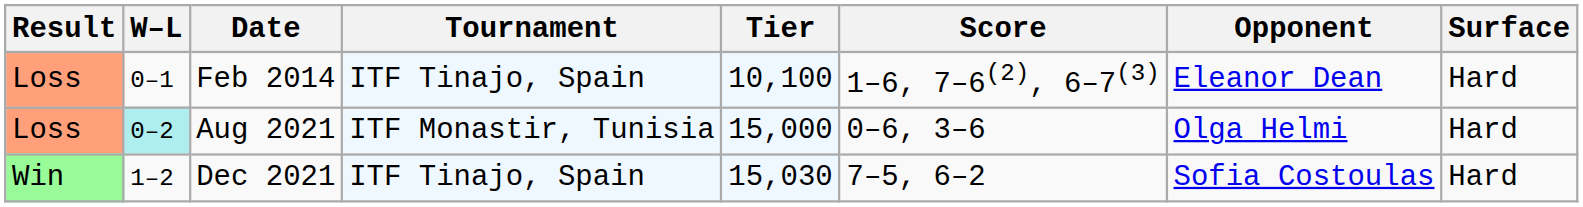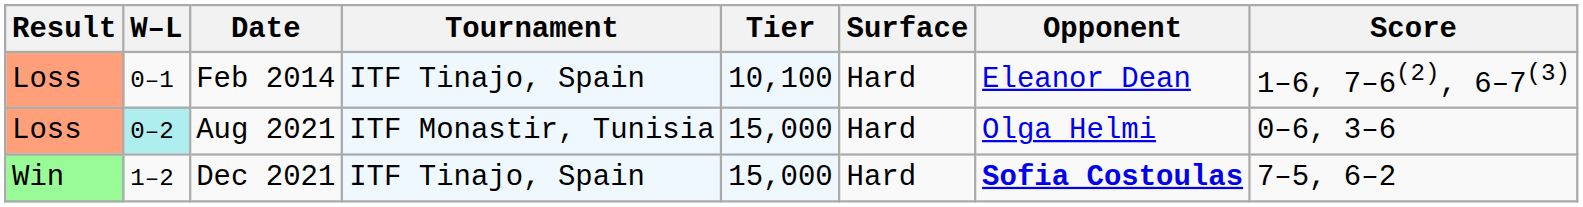 <table class="sortable wikitable">
 <tr>
 <th>Result</th>
 <th class=unsortable>W–L</th>
 <th>Date</th>
 <th>Tournament</th>
 <th>Tier</th>
+<th>Surface</th>
+<th>Opponent</th>
 <th class=unsortable>Score</th>
-<th>Opponent</th>
-<th>Surface</th>
 </tr>
 <tr>
 <td style="background:#ffa07a;">Loss</td>
 <td><small>0–1</small></td>
 <td>Feb 2014</td>
 <td style="background:#f0f8ff;">ITF Tinajo, Spain</td>
 <td style="background:#f0f8ff;">10,100</td>
+<td>Hard</td>
+<td> <a href='#'>Eleanor Dean</a></td>
 <td>1–6, 7–6<sup>(2)</sup>, 6–7<sup>(3)</sup></td>
-<td> <a href='#'>Eleanor Dean</a></td>
-<td>Hard</td>
 </tr>
 <tr>
 <td bgcolor=ffa07a>Loss</td>
 <td style="background: paleturquoise;"><small>0–2</small></td>
 <td>Aug 2021</td>
 <td style="background:#f0f8ff;">ITF Monastir, Tunisia</td>
 <td style="background:#f0f8ff;">15,000</td>
+<td>Hard</td>
+<td> <a href='#'>Olga Helmi</a></td>
 <td>0–6, 3–6</td>
-<td> <a href='#'>Olga Helmi</a></td>
-<td>Hard</td>
 </tr>
 <tr>
 <td bgcolor=98fb98>Win</td>
 <td><small>1–2</small></td>
 <td>Dec 2021</td>
 <td style="background:#f0f8ff;">ITF Tinajo, Spain</td>
-<td style="background:#f0f8ff;">15,030</td>
+<td style="background:#f0f8ff;">15,000</td>
+<td>Hard</td>
+<td><strong> <a href='#'>Sofia Costoulas</a></strong></td>
 <td>7–5, 6–2</td>
-<td> <a href='#'>Sofia Costoulas</a></td>
-<td>Hard</td>
 </tr>
 </table>
